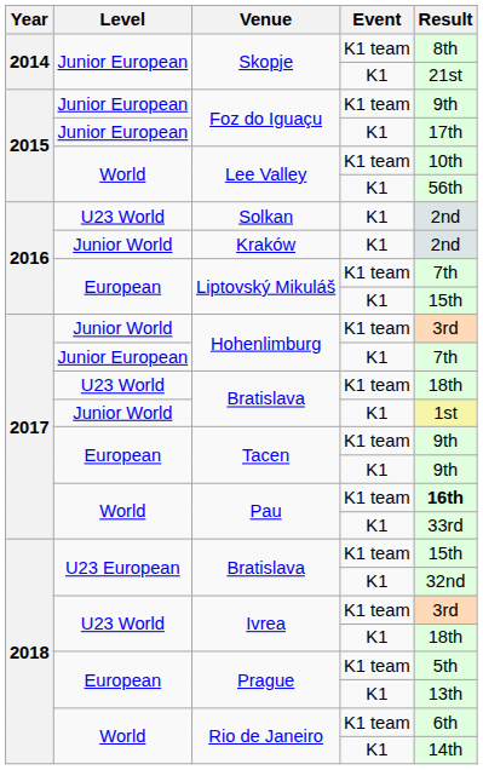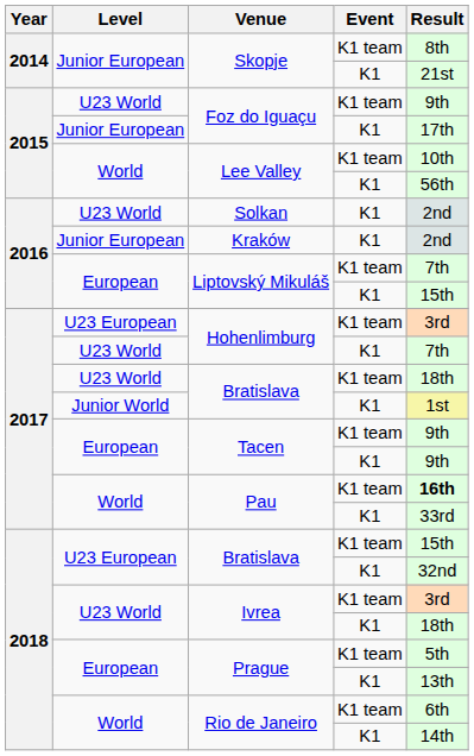 <table class="wikitable" style="font-size: 90%; text-align: center">
 <tr>
 <th>Year</th>
 <th>Level</th>
 <th>Venue</th>
 <th>Event</th>
 <th>Result</th>
 </tr>
 <tr>
 <th rowspan=2>2014</th>
 <td rowspan=2><a href='#'>Junior European</a></td>
 <td rowspan=2> <a href='#'>Skopje</a></td>
 <td>K1 team</td>
 <td style="background:#DFFFDF;">8th</td>
 </tr>
 <tr>
 <td>K1</td>
 <td style="background:#DFFFDF;">21st</td>
 </tr>
 <tr>
 <th rowspan=4>2015</th>
-<td><a href='#'>Junior European</a></td>
+<td><a href='#'>U23 World</a></td>
 <td rowspan=2> <a href='#'>Foz do Iguaçu</a></td>
 <td>K1 team</td>
 <td style="background:#DFFFDF;">9th</td>
 </tr>
 <tr>
 <td><a href='#'>Junior European</a></td>
 <td>K1</td>
 <td style="background:#DFFFDF;">17th</td>
 </tr>
 <tr>
 <td rowspan=2><a href='#'>World</a></td>
 <td rowspan=2> <a href='#'>Lee Valley</a></td>
 <td>K1 team</td>
 <td style="background:#DFFFDF;">10th</td>
 </tr>
 <tr>
 <td>K1</td>
 <td style="background:#DFFFDF;">56th</td>
 </tr>
 <tr>
 <th rowspan=4>2016</th>
 <td><a href='#'>U23 World</a></td>
 <td> <a href='#'>Solkan</a></td>
 <td>K1</td>
 <td style="background:#DCE5E5;">2nd</td>
 </tr>
 <tr>
-<td><a href='#'>Junior World</a></td>
+<td><a href='#'>Junior European</a></td>
 <td> <a href='#'>Kraków</a></td>
 <td>K1</td>
 <td style="background:#DCE5E5;">2nd</td>
 </tr>
 <tr>
 <td rowspan=2><a href='#'>European</a></td>
 <td rowspan=2> <a href='#'>Liptovský Mikuláš</a></td>
 <td>K1 team</td>
 <td style="background:#DFFFDF;">7th</td>
 </tr>
 <tr>
 <td>K1</td>
 <td style="background:#DFFFDF;">15th</td>
 </tr>
 <tr>
 <th rowspan=8>2017</th>
-<td><a href='#'>Junior World</a></td>
+<td><a href='#'>U23 European</a></td>
 <td rowspan=2> <a href='#'>Hohenlimburg</a></td>
 <td>K1 team</td>
 <td style="background:#FFDAB9;">3rd</td>
 </tr>
 <tr>
-<td><a href='#'>Junior European</a></td>
+<td><a href='#'>U23 World</a></td>
 <td>K1</td>
 <td style="background:#DFFFDF;">7th</td>
 </tr>
 <tr>
 <td><a href='#'>U23 World</a></td>
 <td rowspan=2> <a href='#'>Bratislava</a></td>
 <td>K1 team</td>
 <td style="background:#DFFFDF;">18th</td>
 </tr>
 <tr>
 <td><a href='#'>Junior World</a></td>
 <td>K1</td>
 <td style="background:#F7F6A8;">1st</td>
 </tr>
 <tr>
 <td rowspan=2><a href='#'>European</a></td>
 <td rowspan=2> <a href='#'>Tacen</a></td>
 <td>K1 team</td>
 <td style="background:#DFFFDF;">9th</td>
 </tr>
 <tr>
 <td>K1</td>
 <td style="background:#DFFFDF;">9th</td>
 </tr>
 <tr>
 <td rowspan=2><a href='#'>World</a></td>
 <td rowspan=2> <a href='#'>Pau</a></td>
 <td>K1 team</td>
 <td style="background:#DFFFDF;"><strong>16th</strong></td>
 </tr>
 <tr>
 <td>K1</td>
 <td style="background:#DFFFDF;">33rd</td>
 </tr>
 <tr>
 <th rowspan=8>2018</th>
 <td rowspan=2><a href='#'>U23 European</a></td>
 <td rowspan=2> <a href='#'>Bratislava</a></td>
 <td>K1 team</td>
 <td style="background:#DFFFDF;">15th</td>
 </tr>
 <tr>
 <td>K1</td>
 <td style="background:#DFFFDF;">32nd</td>
 </tr>
 <tr>
 <td rowspan=2><a href='#'>U23 World</a></td>
 <td rowspan=2> <a href='#'>Ivrea</a></td>
 <td>K1 team</td>
 <td style="background:#FFDAB9;">3rd</td>
 </tr>
 <tr>
 <td>K1</td>
 <td style="background:#DFFFDF;">18th</td>
 </tr>
 <tr>
 <td rowspan=2><a href='#'>European</a></td>
 <td rowspan=2> <a href='#'>Prague</a></td>
 <td>K1 team</td>
 <td style="background:#DFFFDF;">5th</td>
 </tr>
 <tr>
 <td>K1</td>
 <td style="background:#DFFFDF;">13th</td>
 </tr>
 <tr>
 <td rowspan=2><a href='#'>World</a></td>
 <td rowspan=2> <a href='#'>Rio de Janeiro</a></td>
 <td>K1 team</td>
 <td style="background:#DFFFDF;">6th</td>
 </tr>
 <tr>
 <td>K1</td>
 <td style="background:#DFFFDF;">14th</td>
 </tr>
 </table>
